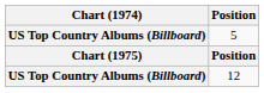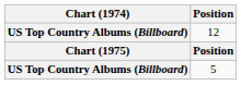 <table class="wikitable plainrowheaders" style="text-align:center">
 <tr>
 <th scope="col">Chart (1974)</th>
 <th scope="col">Position</th>
 </tr>
 <tr>
 <th scope="row">US Top Country Albums (<em>Billboard</em>)</th>
-<td>5</td>
+<td>12</td>
 </tr>
 <tr>
 <th scope="col">Chart (1975)</th>
 <th scope="col">Position</th>
 </tr>
 <tr>
 <th scope="row">US Top Country Albums (<em>Billboard</em>)</th>
-<td>12</td>
+<td>5</td>
 </tr>
 </table>
